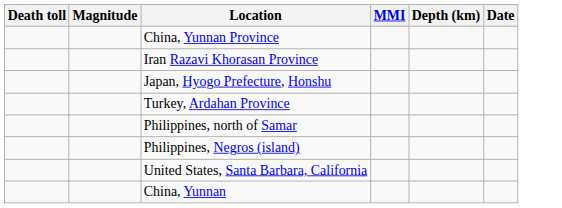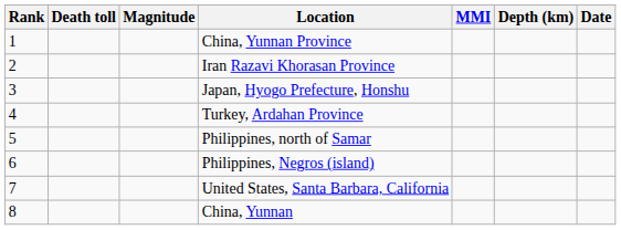 <table class="sortable wikitable" style="font-size:100%;">
 <tr>
+<th>Rank</th>
 <th>Death toll</th>
 <th>Magnitude</th>
 <th>Location</th>
 <th><a href='#'>MMI</a></th>
 <th>Depth (km)</th>
 <th>Date</th>
 </tr>
 <tr>
+<td>1</td>
 <td></td>
 <td></td>
 <td>China, <a href='#'>Yunnan Province</a></td>
 <td></td>
 <td></td>
 <td></td>
 </tr>
 <tr>
+<td>2</td>
 <td></td>
 <td></td>
 <td>Iran <a href='#'>Razavi Khorasan Province</a></td>
 <td></td>
 <td></td>
 <td></td>
 </tr>
 <tr>
+<td>3</td>
 <td></td>
 <td></td>
 <td>Japan, <a href='#'>Hyogo Prefecture</a>, <a href='#'>Honshu</a></td>
 <td></td>
 <td></td>
 <td></td>
 </tr>
 <tr>
+<td>4</td>
 <td></td>
 <td></td>
 <td>Turkey, <a href='#'>Ardahan Province</a></td>
 <td></td>
 <td></td>
 <td></td>
 </tr>
 <tr>
+<td>5</td>
 <td></td>
 <td></td>
 <td>Philippines, north of <a href='#'>Samar</a></td>
 <td></td>
 <td></td>
 <td></td>
 </tr>
 <tr>
+<td>6</td>
 <td></td>
 <td></td>
 <td>Philippines, <a href='#'>Negros (island)</a></td>
 <td></td>
 <td></td>
 <td></td>
 </tr>
 <tr>
+<td>7</td>
 <td></td>
 <td></td>
 <td>United States, <a href='#'>Santa Barbara, California</a></td>
 <td></td>
 <td></td>
 <td></td>
 </tr>
 <tr>
+<td>8</td>
 <td></td>
 <td></td>
 <td>China, <a href='#'>Yunnan</a></td>
 <td></td>
 <td></td>
 <td></td>
 </tr>
 </table>
